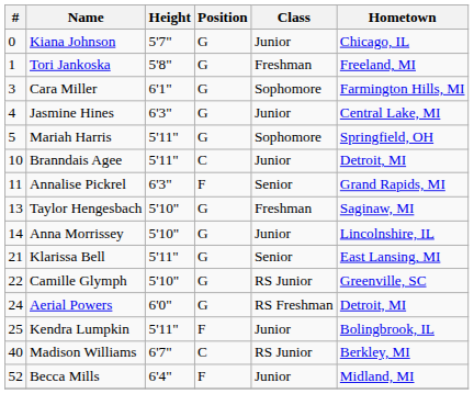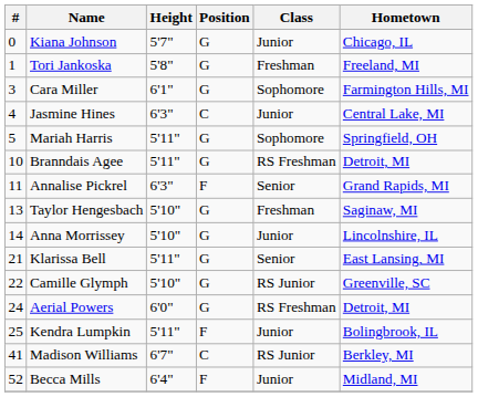 <table class="wikitable" style="font-size: 90%">
 <tr>
 <th>#</th>
 <th>Name</th>
 <th>Height</th>
 <th>Position</th>
 <th>Class</th>
 <th>Hometown</th>
 </tr>
 <tr>
 <td>0</td>
 <td><a href='#'>Kiana Johnson</a></td>
 <td>5'7"</td>
 <td>G</td>
 <td>Junior</td>
 <td><a href='#'>Chicago, IL</a></td>
 </tr>
 <tr>
 <td>1</td>
 <td><a href='#'>Tori Jankoska</a></td>
 <td>5'8"</td>
 <td>G</td>
 <td>Freshman</td>
 <td><a href='#'>Freeland, MI</a></td>
 </tr>
 <tr>
 <td>3</td>
 <td>Cara Miller</td>
 <td>6'1"</td>
 <td>G</td>
 <td>Sophomore</td>
 <td><a href='#'>Farmington Hills, MI</a></td>
 </tr>
 <tr>
 <td>4</td>
 <td>Jasmine Hines</td>
 <td>6'3"</td>
-<td>G</td>
+<td>C</td>
 <td>Junior</td>
 <td><a href='#'>Central Lake, MI</a></td>
 </tr>
 <tr>
 <td>5</td>
 <td>Mariah Harris</td>
 <td>5'11"</td>
 <td>G</td>
 <td>Sophomore</td>
 <td><a href='#'>Springfield, OH</a></td>
 </tr>
 <tr>
 <td>10</td>
 <td>Branndais Agee</td>
 <td>5'11"</td>
-<td>C</td>
-<td>Junior</td>
+<td>G</td>
+<td>RS Freshman</td>
 <td><a href='#'>Detroit, MI</a></td>
 </tr>
 <tr>
 <td>11</td>
 <td>Annalise Pickrel</td>
 <td>6'3"</td>
 <td>F</td>
 <td>Senior</td>
 <td><a href='#'>Grand Rapids, MI</a></td>
 </tr>
 <tr>
 <td>13</td>
 <td>Taylor Hengesbach</td>
 <td>5'10"</td>
 <td>G</td>
 <td>Freshman</td>
 <td><a href='#'>Saginaw, MI</a></td>
 </tr>
 <tr>
 <td>14</td>
 <td>Anna Morrissey</td>
 <td>5'10"</td>
 <td>G</td>
 <td>Junior</td>
 <td><a href='#'>Lincolnshire, IL</a></td>
 </tr>
 <tr>
 <td>21</td>
 <td>Klarissa Bell</td>
 <td>5'11"</td>
 <td>G</td>
 <td>Senior</td>
 <td><a href='#'>East Lansing, MI</a></td>
 </tr>
 <tr>
 <td>22</td>
 <td>Camille Glymph</td>
 <td>5'10"</td>
 <td>G</td>
 <td>RS Junior</td>
 <td><a href='#'>Greenville, SC</a></td>
 </tr>
 <tr>
 <td>24</td>
 <td><a href='#'>Aerial Powers</a></td>
 <td>6'0"</td>
 <td>G</td>
 <td>RS Freshman</td>
 <td><a href='#'>Detroit, MI</a></td>
 </tr>
 <tr>
 <td>25</td>
 <td>Kendra Lumpkin</td>
 <td>5'11"</td>
 <td>F</td>
 <td>Junior</td>
 <td><a href='#'>Bolingbrook, IL</a></td>
 </tr>
 <tr>
-<td>40</td>
+<td>41</td>
 <td>Madison Williams</td>
 <td>6'7"</td>
 <td>C</td>
 <td>RS Junior</td>
 <td><a href='#'>Berkley, MI</a></td>
 </tr>
 <tr>
 <td>52</td>
 <td>Becca Mills</td>
 <td>6'4"</td>
 <td>F</td>
 <td>Junior</td>
 <td><a href='#'>Midland, MI</a></td>
 </tr>
 <tr>
 </tr>
 </table>
